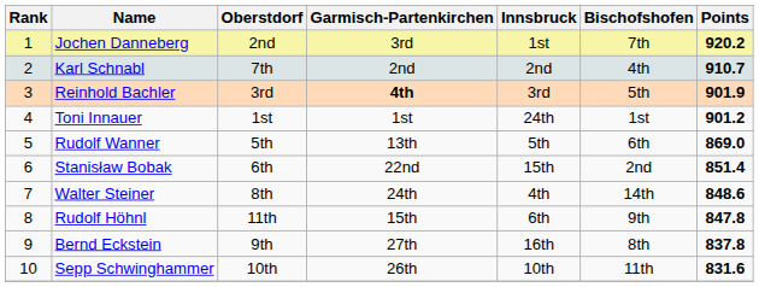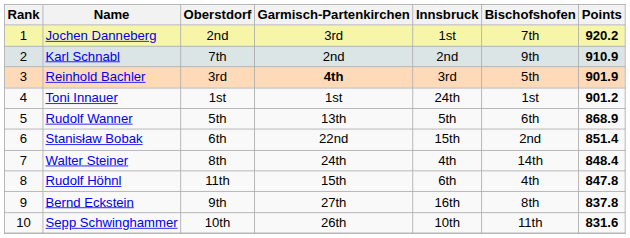 <table class="wikitable sortable">
 <tr>
 <th align=Center>Rank</th>
 <th>Name</th>
 <th>Oberstdorf</th>
 <th>Garmisch-Partenkirchen</th>
 <th>Innsbruck</th>
 <th>Bischofshofen</th>
 <th>Points</th>
 </tr>
 <tr style="background:#F7F6A8">
 <td align=center>1</td>
 <td> <a href='#'>Jochen Danneberg</a></td>
 <td align=center>2nd</td>
 <td align=center>3rd</td>
 <td align=center>1st</td>
 <td align=center>7th</td>
 <td align=center><strong>920.2</strong></td>
 </tr>
 <tr style="background: #DCE5E5;">
 <td align=center>2</td>
 <td> <a href='#'>Karl Schnabl</a></td>
 <td align=center>7th</td>
 <td align=center>2nd</td>
 <td align=center>2nd</td>
-<td align=center>4th</td>
-<td align=center><strong>910.7</strong></td>
+<td align=center>9th</td>
+<td align=center><strong>910.9</strong></td>
 </tr>
 <tr style="background: #FFDAB9;">
 <td align=center>3</td>
 <td> <a href='#'>Reinhold Bachler</a></td>
 <td align=center>3rd</td>
 <td align=center><strong>4th</strong></td>
 <td align=center>3rd</td>
 <td align=center>5th</td>
 <td align=center><strong>901.9</strong></td>
 </tr>
 <tr>
 <td align=center>4</td>
 <td> <a href='#'>Toni Innauer</a></td>
 <td align=center>1st</td>
 <td align=center>1st</td>
 <td align=center>24th</td>
 <td align=center>1st</td>
 <td align=center><strong>901.2</strong></td>
 </tr>
 <tr>
 <td align=center>5</td>
 <td> <a href='#'>Rudolf Wanner</a></td>
 <td align=center>5th</td>
 <td align=center>13th</td>
 <td align=center>5th</td>
 <td align=center>6th</td>
-<td align=center><strong>869.0</strong></td>
+<td align=center><strong>868.9</strong></td>
 </tr>
 <tr>
 <td align=center>6</td>
 <td> <a href='#'>Stanisław Bobak</a></td>
 <td align=center>6th</td>
 <td align=center>22nd</td>
 <td align=center>15th</td>
 <td align=center>2nd</td>
 <td align=center><strong>851.4</strong></td>
 </tr>
 <tr>
 <td align=center>7</td>
 <td> <a href='#'>Walter Steiner</a></td>
 <td align=center>8th</td>
 <td align=center>24th</td>
 <td align=center>4th</td>
 <td align=center>14th</td>
-<td align=center><strong>848.6</strong></td>
+<td align=center><strong>848.4</strong></td>
 </tr>
 <tr>
 <td align=center>8</td>
 <td> <a href='#'>Rudolf Höhnl</a></td>
 <td align=center>11th</td>
 <td align=center>15th</td>
 <td align=center>6th</td>
-<td align=center>9th</td>
+<td align=center>4th</td>
 <td align=center><strong>847.8</strong></td>
 </tr>
 <tr>
 <td align=center>9</td>
 <td> <a href='#'>Bernd Eckstein</a></td>
 <td align=center>9th</td>
 <td align=center>27th</td>
 <td align=center>16th</td>
 <td align=center>8th</td>
 <td align=center><strong>837.8</strong></td>
 </tr>
 <tr>
 <td align=center>10</td>
 <td> <a href='#'>Sepp Schwinghammer</a></td>
 <td align=center>10th</td>
 <td align=center>26th</td>
 <td align=center>10th</td>
 <td align=center>11th</td>
 <td align=center><strong>831.6</strong></td>
 </tr>
 <tr>
 </tr>
 </table>
